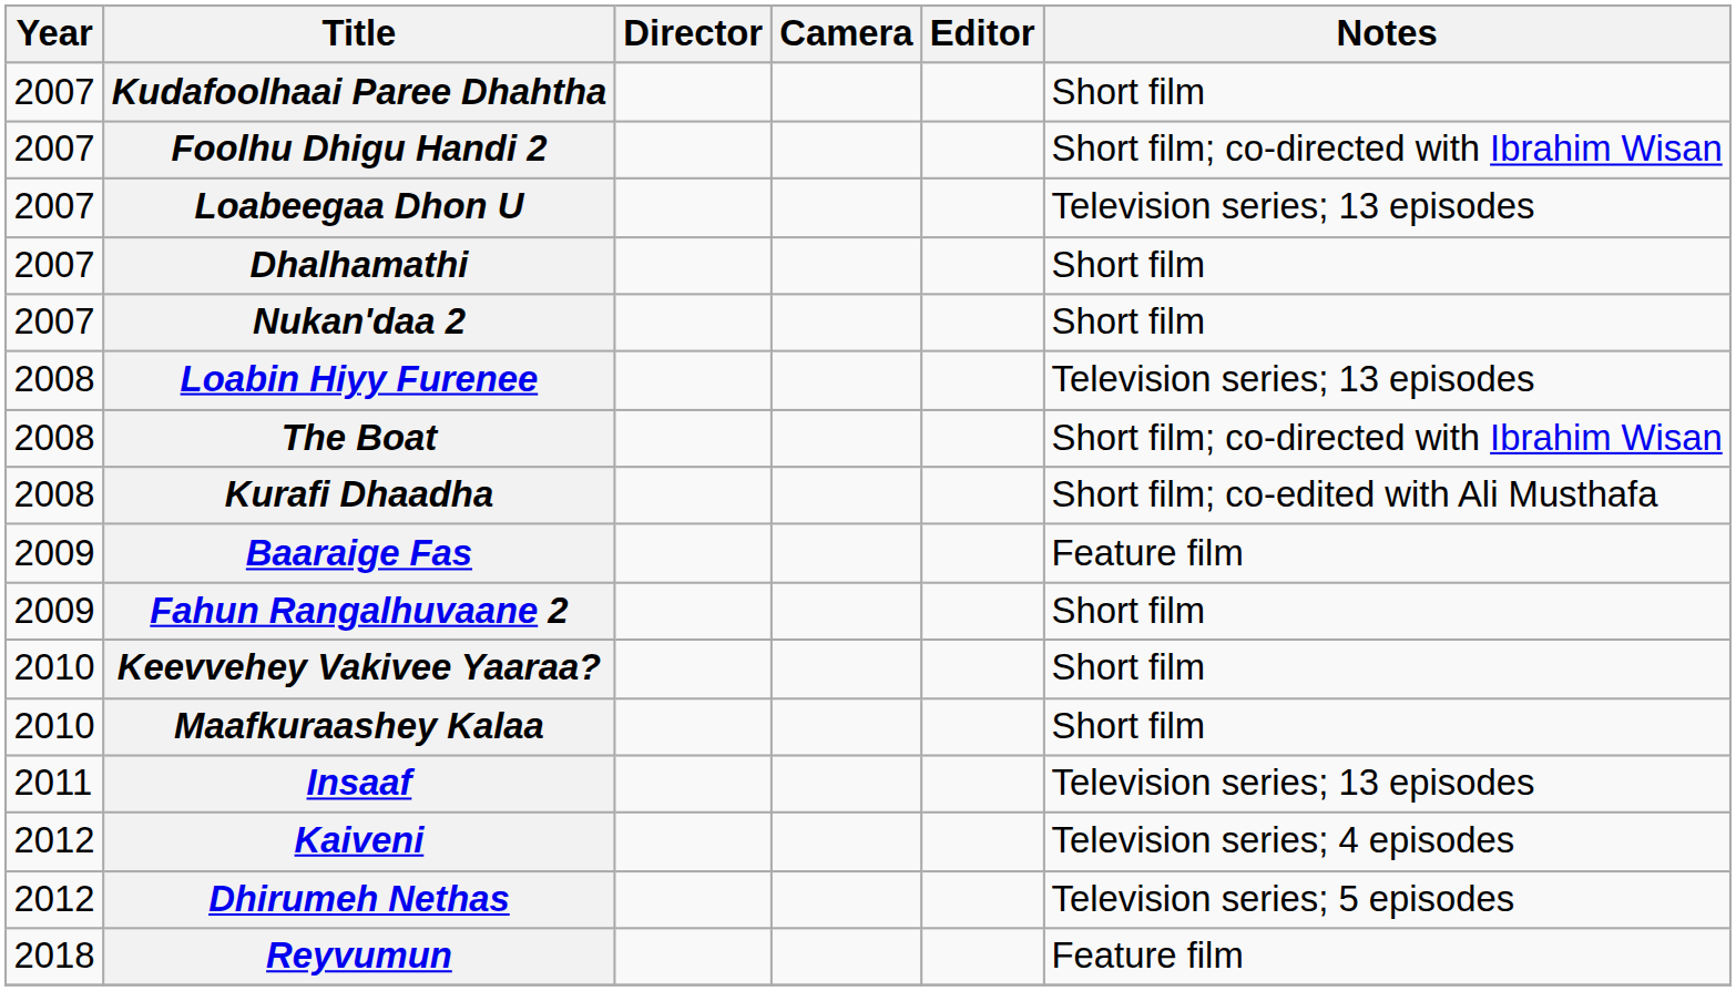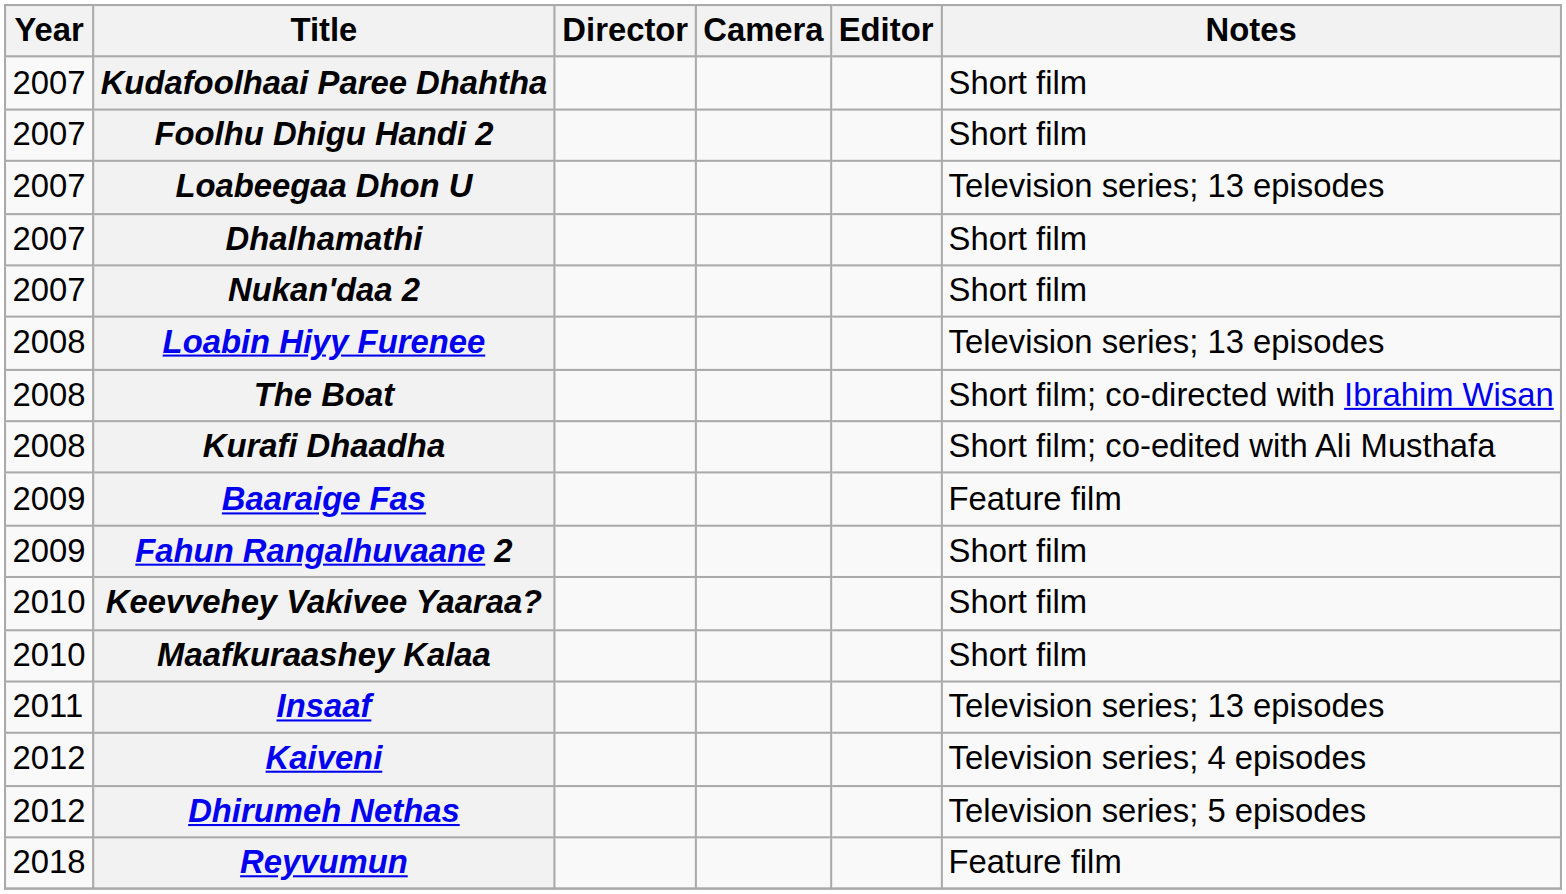 <table class="wikitable sortable plainrowheaders">
 <tr style="background:#ccc; text-align:center;">
 <th scope="col">Year</th>
 <th scope="col">Title</th>
 <th scope="col">Director</th>
 <th scope="col">Camera</th>
 <th scope="col">Editor</th>
 <th scope="col">Notes</th>
 </tr>
 <tr>
 <td>2007</td>
 <th scope="row"><em>Kudafoolhaai Paree Dhahtha</em></th>
 <td></td>
 <td></td>
 <td></td>
 <td>Short film</td>
 </tr>
 <tr>
 <td>2007</td>
 <th scope="row"><em>Foolhu Dhigu Handi 2</em></th>
 <td></td>
 <td></td>
 <td></td>
-<td>Short film; co-directed with <a href='#'>Ibrahim Wisan</a></td>
+<td>Short film</td>
 </tr>
 <tr>
 <td>2007</td>
 <th scope="row"><em>Loabeegaa Dhon U</em></th>
 <td></td>
 <td></td>
 <td></td>
 <td>Television series; 13 episodes</td>
 </tr>
 <tr>
 <td>2007</td>
 <th scope="row"><em>Dhalhamathi</em></th>
 <td></td>
 <td></td>
 <td></td>
 <td>Short film</td>
 </tr>
 <tr>
 <td>2007</td>
 <th scope="row"><em>Nukan'daa 2</em></th>
 <td></td>
 <td></td>
 <td></td>
 <td>Short film</td>
 </tr>
 <tr>
 <td>2008</td>
 <th scope="row"><em><a href='#'>Loabin Hiyy Furenee</a></em></th>
 <td></td>
 <td></td>
 <td></td>
 <td>Television series; 13 episodes</td>
 </tr>
 <tr>
 <td>2008</td>
 <th scope="row"><em>The Boat</em></th>
 <td></td>
 <td></td>
 <td></td>
 <td>Short film; co-directed with <a href='#'>Ibrahim Wisan</a></td>
 </tr>
 <tr>
 <td>2008</td>
 <th scope="row"><em>Kurafi Dhaadha</em></th>
 <td></td>
 <td></td>
 <td></td>
 <td>Short film; co-edited with Ali Musthafa</td>
 </tr>
 <tr>
 <td>2009</td>
 <th scope="row"><em><a href='#'>Baaraige Fas</a></em></th>
 <td></td>
 <td></td>
 <td></td>
 <td>Feature film</td>
 </tr>
 <tr>
 <td>2009</td>
 <th scope="row"><em><a href='#'>Fahun Rangalhuvaane</a> 2</em></th>
 <td></td>
 <td></td>
 <td></td>
 <td>Short film</td>
 </tr>
 <tr>
 <td>2010</td>
 <th scope="row"><em>Keevvehey Vakivee Yaaraa?</em></th>
 <td></td>
 <td></td>
 <td></td>
 <td>Short film</td>
 </tr>
 <tr>
 <td>2010</td>
 <th scope="row"><em>Maafkuraashey Kalaa</em></th>
 <td></td>
 <td></td>
 <td></td>
 <td>Short film</td>
 </tr>
 <tr>
 <td>2011</td>
 <th scope="row"><em><a href='#'>Insaaf</a></em></th>
 <td></td>
 <td></td>
 <td></td>
 <td>Television series; 13 episodes</td>
 </tr>
 <tr>
 <td>2012</td>
 <th scope="row"><em><a href='#'>Kaiveni</a></em></th>
 <td></td>
 <td></td>
 <td></td>
 <td>Television series; 4 episodes</td>
 </tr>
 <tr>
 <td>2012</td>
 <th scope="row"><em><a href='#'>Dhirumeh Nethas</a></em></th>
 <td></td>
 <td></td>
 <td></td>
 <td>Television series; 5 episodes</td>
 </tr>
 <tr>
 <td>2018</td>
 <th scope="row"><em><a href='#'>Reyvumun</a></em></th>
 <td></td>
 <td></td>
 <td></td>
 <td>Feature film</td>
 </tr>
 <tr>
 </tr>
 </table>
